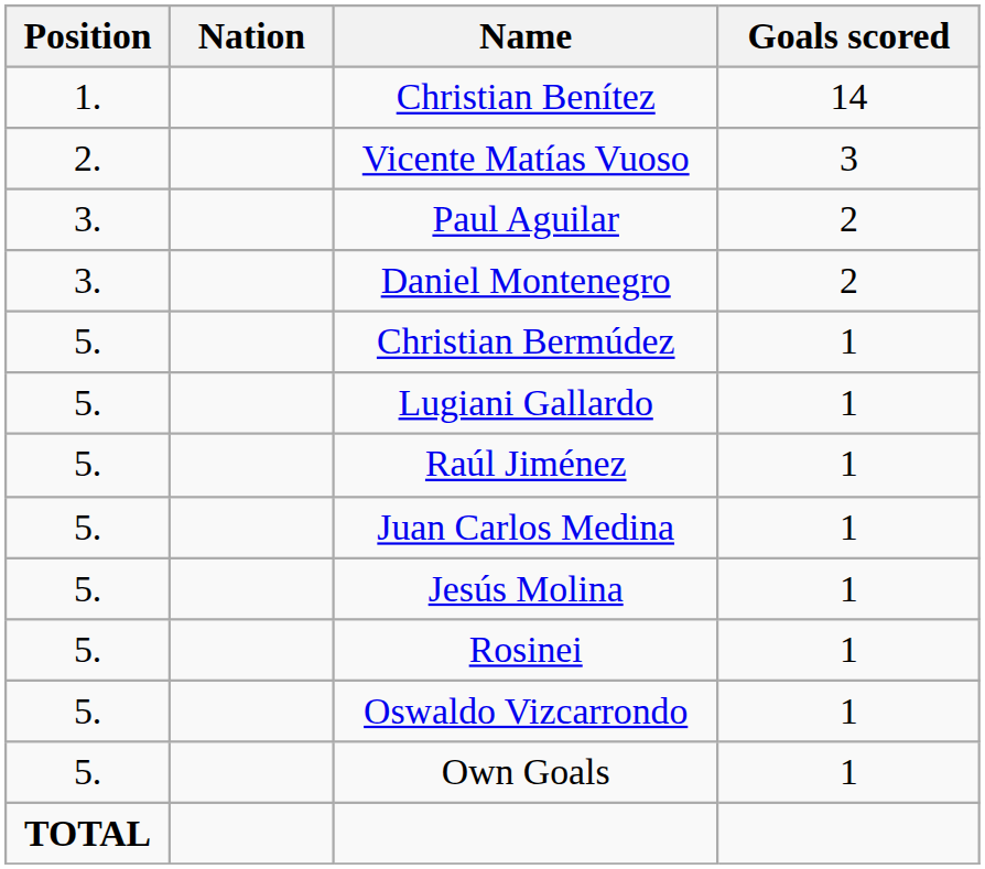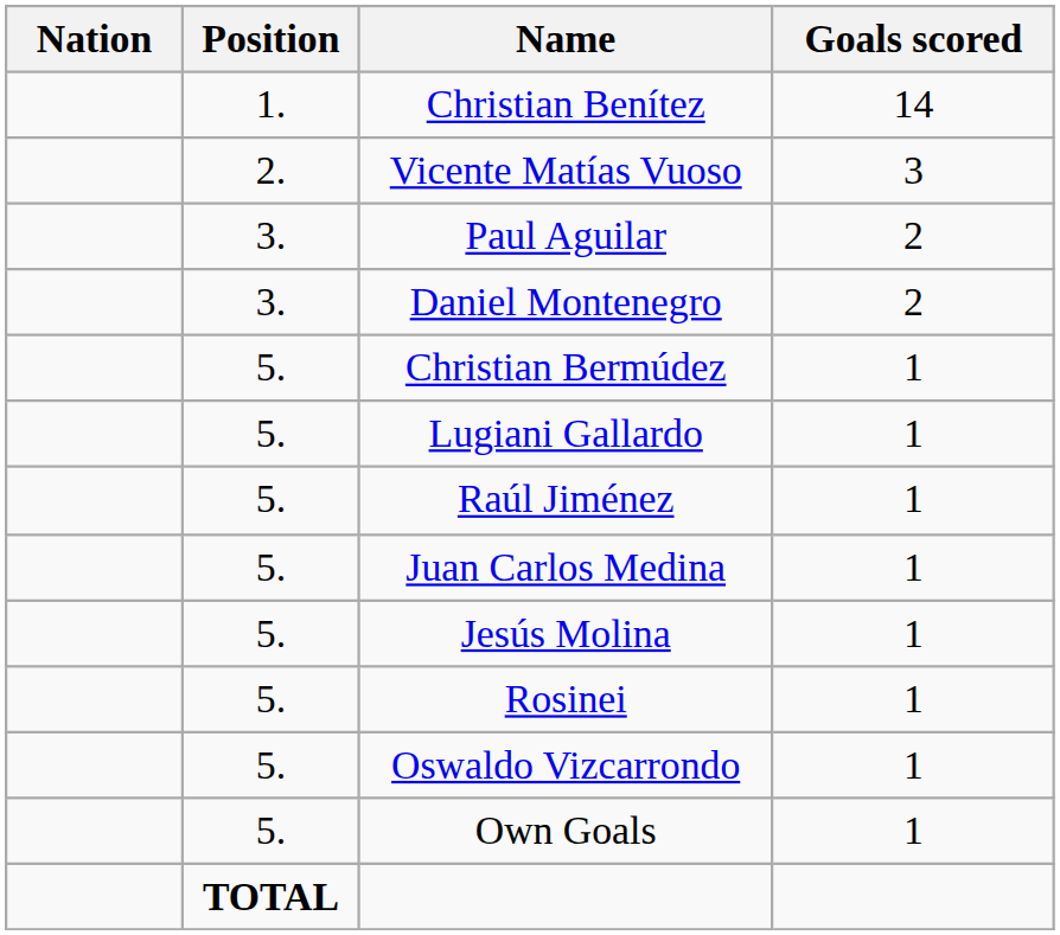 <table class="wikitable" style="font-size: 95%; text-align: center;">
 <tr>
+<th width=60>Nation</th>
 <th width=60>Position</th>
-<th width=60>Nation</th>
 <th width=150>Name</th>
 <th width=100>Goals scored</th>
 </tr>
 <tr>
+<td></td>
 <td>1.</td>
-<td></td>
 <td><a href='#'>Christian Benítez</a></td>
 <td>14</td>
 </tr>
 <tr>
+<td></td>
 <td>2.</td>
-<td></td>
 <td><a href='#'>Vicente Matías Vuoso</a></td>
 <td>3</td>
 </tr>
 <tr>
+<td></td>
 <td>3.</td>
-<td></td>
 <td><a href='#'>Paul Aguilar</a></td>
 <td>2</td>
 </tr>
 <tr>
+<td></td>
 <td>3.</td>
-<td></td>
 <td><a href='#'>Daniel Montenegro</a></td>
 <td>2</td>
 </tr>
 <tr>
+<td></td>
 <td>5.</td>
-<td></td>
 <td><a href='#'>Christian Bermúdez</a></td>
 <td>1</td>
 </tr>
 <tr>
+<td></td>
 <td>5.</td>
-<td></td>
 <td><a href='#'>Lugiani Gallardo</a></td>
 <td>1</td>
 </tr>
 <tr>
+<td></td>
 <td>5.</td>
-<td></td>
 <td><a href='#'>Raúl Jiménez</a></td>
 <td>1</td>
 </tr>
 <tr>
+<td></td>
 <td>5.</td>
-<td></td>
 <td><a href='#'>Juan Carlos Medina</a></td>
 <td>1</td>
 </tr>
 <tr>
+<td></td>
 <td>5.</td>
-<td></td>
 <td><a href='#'>Jesús Molina</a></td>
 <td>1</td>
 </tr>
 <tr>
+<td></td>
 <td>5.</td>
-<td></td>
 <td><a href='#'>Rosinei</a></td>
 <td>1</td>
 </tr>
 <tr>
+<td></td>
 <td>5.</td>
-<td></td>
 <td><a href='#'>Oswaldo Vizcarrondo</a></td>
 <td>1</td>
 </tr>
 <tr>
+<td></td>
 <td>5.</td>
-<td></td>
 <td>Own Goals</td>
 <td>1</td>
 </tr>
 <tr>
+<td></td>
 <td><strong>TOTAL</strong></td>
-<td></td>
 <td></td>
 <td></td>
 </tr>
 </table>
